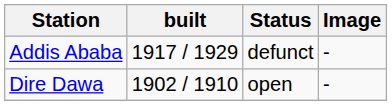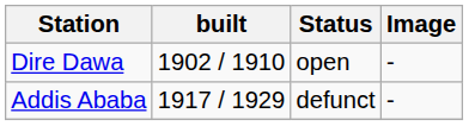 <table class="wikitable">
 <tr>
 <th>Station</th>
 <th>built</th>
 <th>Status</th>
 <th>Image</th>
 </tr>
 <tr>
+<td><a href='#'>Dire Dawa</a></td>
+<td align=center>1902 / 1910</td>
+<td>open</td>
+<td> - </td>
+</tr>
+<tr>
 <td><a href='#'>Addis Ababa</a></td>
 <td align=center>1917 / 1929</td>
 <td>defunct</td>
 <td> - </td>
 </tr>
 <tr>
-<td><a href='#'>Dire Dawa</a></td>
-<td align=center>1902 / 1910</td>
-<td>open</td>
-<td> - </td>
-</tr>
-<tr>
 </tr>
 </table>
